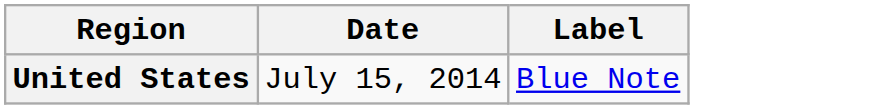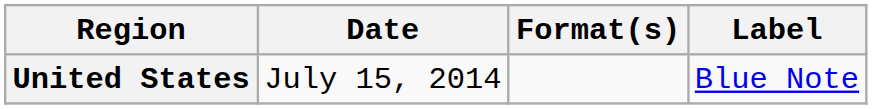 <table class="wikitable plainrowheaders">
 <tr>
 <th scope="col">Region</th>
 <th scope="col">Date</th>
+<th scope="col">Format(s)</th>
 <th scope="col">Label</th>
 </tr>
 <tr>
 <th scope="row">United States</th>
 <td rowspan="1">July 15, 2014</td>
+<td rowspan="1"></td>
 <td rowspan="1"><a href='#'>Blue Note</a></td>
 </tr>
 </table>
